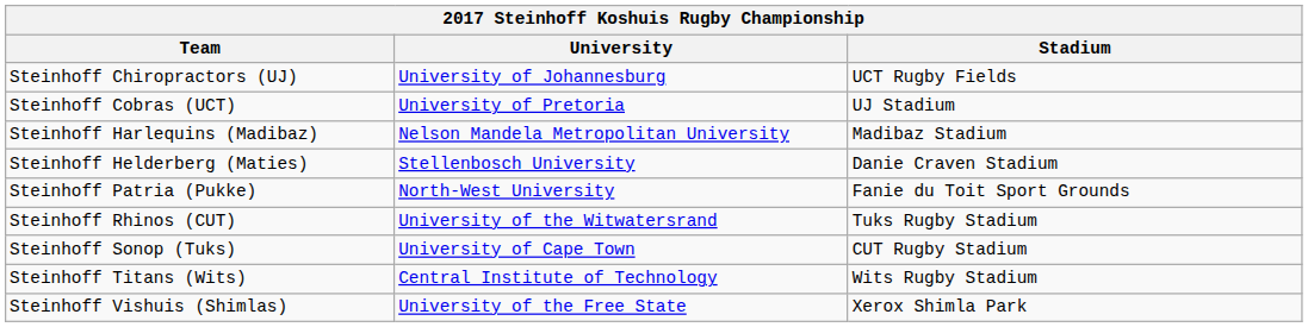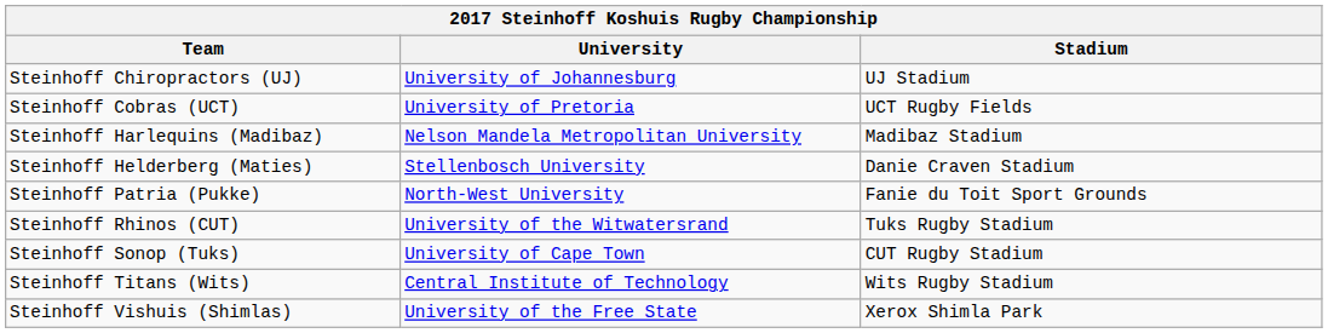 <table class="wikitable sortable" style="text-align:left; font-size:90%; width:70%">
 <tr>
 <th colspan="100%">2017 Steinhoff Koshuis Rugby Championship</th>
 </tr>
 <tr>
 <th style="width:30%;">Team</th>
 <th style="width:35%;">University</th>
 <th style="width:35%;">Stadium</th>
 </tr>
 <tr>
 <td>Steinhoff Chiropractors (UJ)</td>
 <td><a href='#'>University of Johannesburg</a></td>
-<td>UCT Rugby Fields</td>
+<td>UJ Stadium</td>
 </tr>
 <tr>
 <td>Steinhoff Cobras (UCT)</td>
 <td><a href='#'>University of Pretoria</a></td>
-<td>UJ Stadium</td>
+<td>UCT Rugby Fields</td>
 </tr>
 <tr>
 <td>Steinhoff Harlequins (Madibaz)</td>
 <td><a href='#'>Nelson Mandela Metropolitan University</a></td>
 <td>Madibaz Stadium</td>
 </tr>
 <tr>
 <td>Steinhoff Helderberg (Maties)</td>
 <td><a href='#'>Stellenbosch University</a></td>
 <td>Danie Craven Stadium</td>
 </tr>
 <tr>
 <td>Steinhoff Patria (Pukke)</td>
 <td><a href='#'>North-West University</a></td>
 <td>Fanie du Toit Sport Grounds</td>
 </tr>
 <tr>
 <td>Steinhoff Rhinos (CUT)</td>
 <td><a href='#'>University of the Witwatersrand</a></td>
 <td>Tuks Rugby Stadium</td>
 </tr>
 <tr>
 <td>Steinhoff Sonop (Tuks)</td>
 <td><a href='#'>University of Cape Town</a></td>
 <td>CUT Rugby Stadium</td>
 </tr>
 <tr>
 <td>Steinhoff Titans (Wits)</td>
 <td><a href='#'>Central Institute of Technology</a></td>
 <td>Wits Rugby Stadium</td>
 </tr>
 <tr>
 <td>Steinhoff Vishuis (Shimlas)</td>
 <td><a href='#'>University of the Free State</a></td>
 <td>Xerox Shimla Park</td>
 </tr>
 </table>
